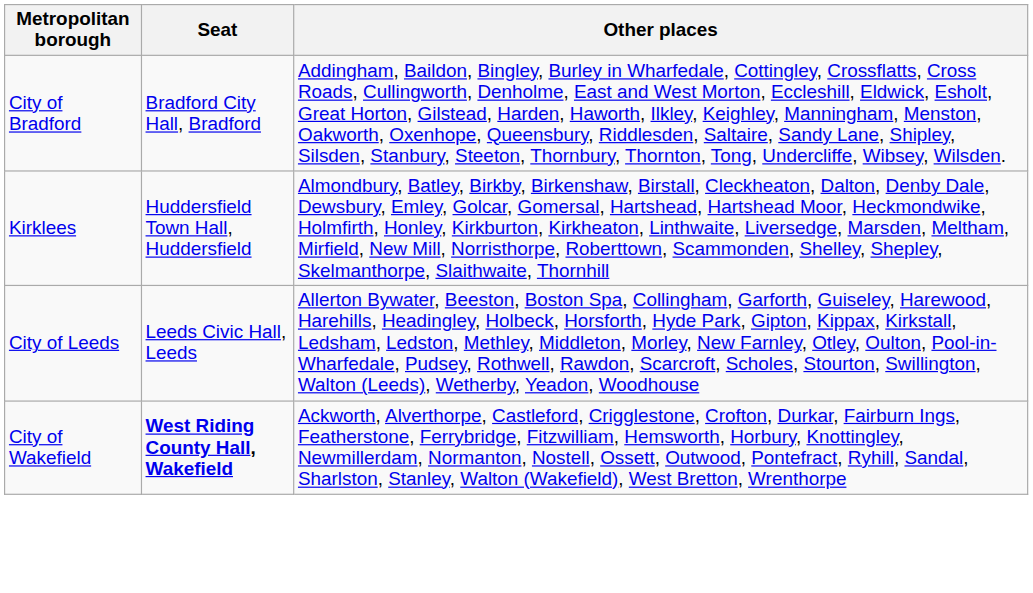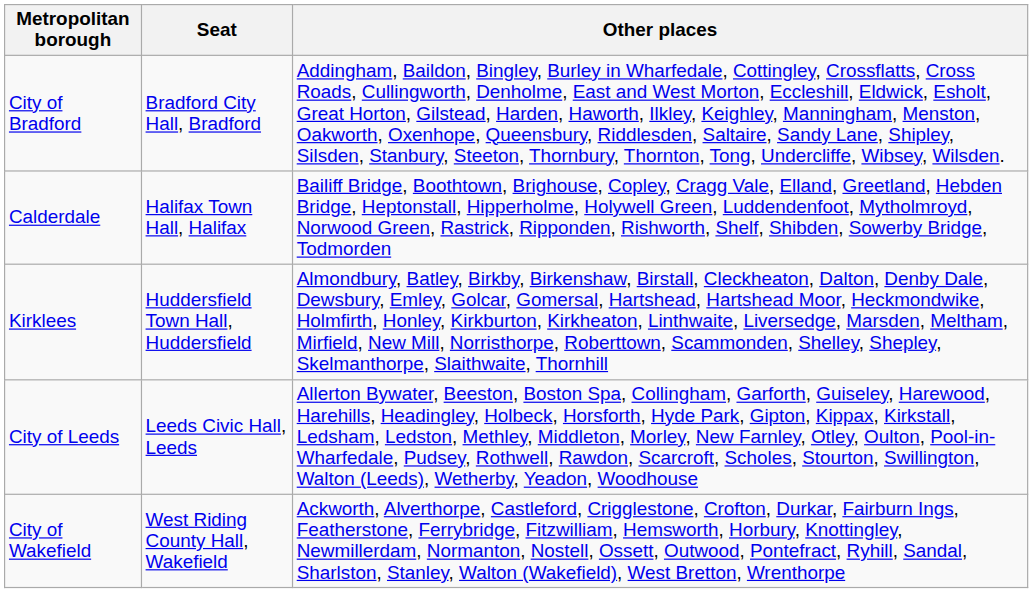 <table class="wikitable">
 <tr>
 <th>Metropolitan borough</th>
 <th>Seat</th>
 <th>Other places</th>
 </tr>
 <tr>
 <td><a href='#'>City of Bradford</a><br></td>
 <td><a href='#'>Bradford City Hall</a>, <a href='#'>Bradford</a></td>
 <td><a href='#'>Addingham</a>, <a href='#'>Baildon</a>, <a href='#'>Bingley</a>, <a href='#'>Burley in Wharfedale</a>, <a href='#'>Cottingley</a>, <a href='#'>Crossflatts</a>, <a href='#'>Cross Roads</a>, <a href='#'>Cullingworth</a>, <a href='#'>Denholme</a>, <a href='#'>East and West Morton</a>, <a href='#'>Eccleshill</a>, <a href='#'>Eldwick</a>, <a href='#'>Esholt</a>, <a href='#'>Great Horton</a>, <a href='#'>Gilstead</a>, <a href='#'>Harden</a>, <a href='#'>Haworth</a>, <a href='#'>Ilkley</a>, <a href='#'>Keighley</a>, <a href='#'>Manningham</a>, <a href='#'>Menston</a>, <a href='#'>Oakworth</a>, <a href='#'>Oxenhope</a>, <a href='#'>Queensbury</a>, <a href='#'>Riddlesden</a>, <a href='#'>Saltaire</a>, <a href='#'>Sandy Lane</a>, <a href='#'>Shipley</a>, <a href='#'>Silsden</a>, <a href='#'>Stanbury</a>, <a href='#'>Steeton</a>, <a href='#'>Thornbury</a>, <a href='#'>Thornton</a>, <a href='#'>Tong</a>, <a href='#'>Undercliffe</a>, <a href='#'>Wibsey</a>, <a href='#'>Wilsden</a>.</td>
+</tr>
+<tr>
+<td><a href='#'>Calderdale</a><br></td>
+<td><a href='#'>Halifax Town Hall</a>, <a href='#'>Halifax</a></td>
+<td><a href='#'>Bailiff Bridge</a>, <a href='#'>Boothtown</a>, <a href='#'>Brighouse</a>, <a href='#'>Copley</a>, <a href='#'>Cragg Vale</a>, <a href='#'>Elland</a>, <a href='#'>Greetland</a>, <a href='#'>Hebden Bridge</a>, <a href='#'>Heptonstall</a>, <a href='#'>Hipperholme</a>, <a href='#'>Holywell Green</a>, <a href='#'>Luddendenfoot</a>, <a href='#'>Mytholmroyd</a>, <a href='#'>Norwood Green</a>, <a href='#'>Rastrick</a>, <a href='#'>Ripponden</a>, <a href='#'>Rishworth</a>, <a href='#'>Shelf</a>, <a href='#'>Shibden</a>, <a href='#'>Sowerby Bridge</a>, <a href='#'>Todmorden</a></td>
 </tr>
 <tr>
 <td><a href='#'>Kirklees</a><br></td>
 <td><a href='#'>Huddersfield Town Hall</a>, <a href='#'>Huddersfield</a></td>
 <td><a href='#'>Almondbury</a>, <a href='#'>Batley</a>, <a href='#'>Birkby</a>, <a href='#'>Birkenshaw</a>, <a href='#'>Birstall</a>, <a href='#'>Cleckheaton</a>, <a href='#'>Dalton</a>, <a href='#'>Denby Dale</a>, <a href='#'>Dewsbury</a>, <a href='#'>Emley</a>, <a href='#'>Golcar</a>, <a href='#'>Gomersal</a>, <a href='#'>Hartshead</a>, <a href='#'>Hartshead Moor</a>, <a href='#'>Heckmondwike</a>, <a href='#'>Holmfirth</a>, <a href='#'>Honley</a>, <a href='#'>Kirkburton</a>, <a href='#'>Kirkheaton</a>, <a href='#'>Linthwaite</a>, <a href='#'>Liversedge</a>, <a href='#'>Marsden</a>, <a href='#'>Meltham</a>, <a href='#'>Mirfield</a>, <a href='#'>New Mill</a>, <a href='#'>Norristhorpe</a>, <a href='#'>Roberttown</a>, <a href='#'>Scammonden</a>, <a href='#'>Shelley</a>, <a href='#'>Shepley</a>, <a href='#'>Skelmanthorpe</a>, <a href='#'>Slaithwaite</a>, <a href='#'>Thornhill</a></td>
 </tr>
 <tr>
 <td><a href='#'>City of Leeds</a><br></td>
 <td><a href='#'>Leeds Civic Hall</a>, <a href='#'>Leeds</a></td>
 <td><a href='#'>Allerton Bywater</a>, <a href='#'>Beeston</a>, <a href='#'>Boston Spa</a>, <a href='#'>Collingham</a>, <a href='#'>Garforth</a>, <a href='#'>Guiseley</a>, <a href='#'>Harewood</a>, <a href='#'>Harehills</a>, <a href='#'>Headingley</a>, <a href='#'>Holbeck</a>, <a href='#'>Horsforth</a>, <a href='#'>Hyde Park</a>, <a href='#'>Gipton</a>, <a href='#'>Kippax</a>, <a href='#'>Kirkstall</a>, <a href='#'>Ledsham</a>, <a href='#'>Ledston</a>, <a href='#'>Methley</a>, <a href='#'>Middleton</a>, <a href='#'>Morley</a>, <a href='#'>New Farnley</a>, <a href='#'>Otley</a>, <a href='#'>Oulton</a>, <a href='#'>Pool-in-Wharfedale</a>, <a href='#'>Pudsey</a>, <a href='#'>Rothwell</a>, <a href='#'>Rawdon</a>, <a href='#'>Scarcroft</a>, <a href='#'>Scholes</a>, <a href='#'>Stourton</a>, <a href='#'>Swillington</a>, <a href='#'>Walton (Leeds)</a>, <a href='#'>Wetherby</a>, <a href='#'>Yeadon</a>, <a href='#'>Woodhouse</a></td>
 </tr>
 <tr>
 <td><a href='#'>City of Wakefield</a><br></td>
-<td><strong><a href='#'>West Riding County Hall</a>, <a href='#'>Wakefield</a></strong></td>
+<td><a href='#'>West Riding County Hall</a>, <a href='#'>Wakefield</a></td>
 <td><a href='#'>Ackworth</a>, <a href='#'>Alverthorpe</a>, <a href='#'>Castleford</a>, <a href='#'>Crigglestone</a>, <a href='#'>Crofton</a>, <a href='#'>Durkar</a>, <a href='#'>Fairburn Ings</a>, <a href='#'>Featherstone</a>, <a href='#'>Ferrybridge</a>, <a href='#'>Fitzwilliam</a>, <a href='#'>Hemsworth</a>, <a href='#'>Horbury</a>, <a href='#'>Knottingley</a>, <a href='#'>Newmillerdam</a>, <a href='#'>Normanton</a>, <a href='#'>Nostell</a>, <a href='#'>Ossett</a>, <a href='#'>Outwood</a>, <a href='#'>Pontefract</a>, <a href='#'>Ryhill</a>, <a href='#'>Sandal</a>, <a href='#'>Sharlston</a>, <a href='#'>Stanley</a>, <a href='#'>Walton (Wakefield)</a>, <a href='#'>West Bretton</a>, <a href='#'>Wrenthorpe</a></td>
 </tr>
 </table>
